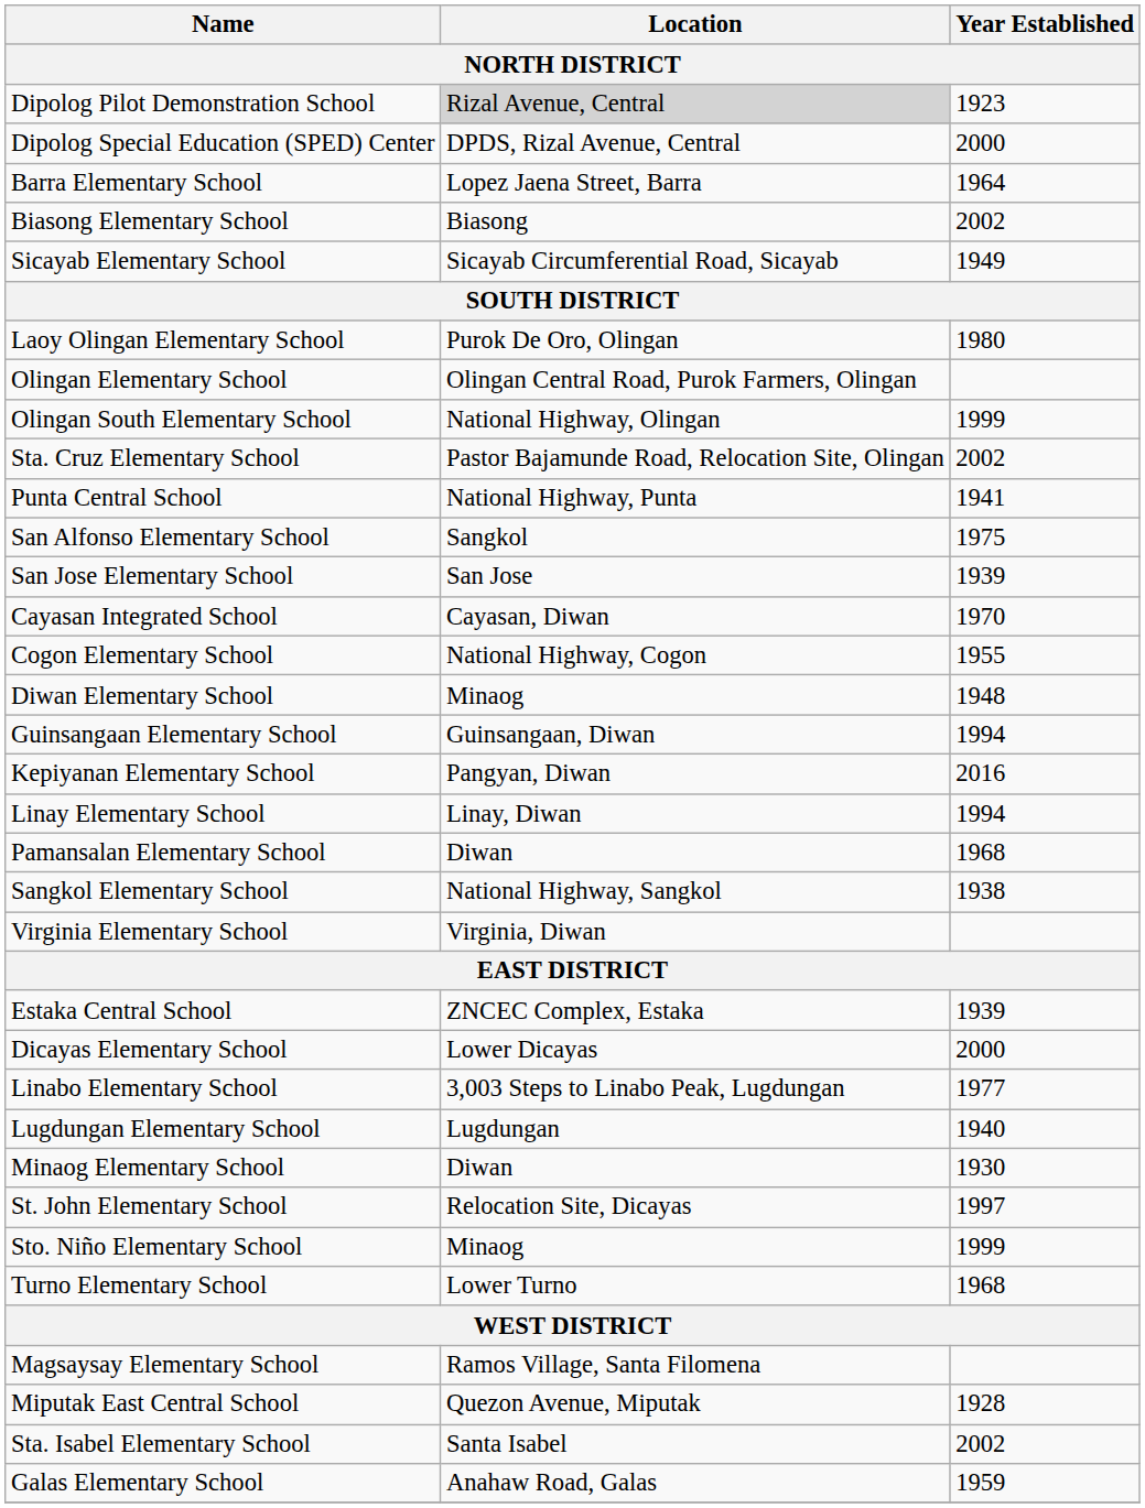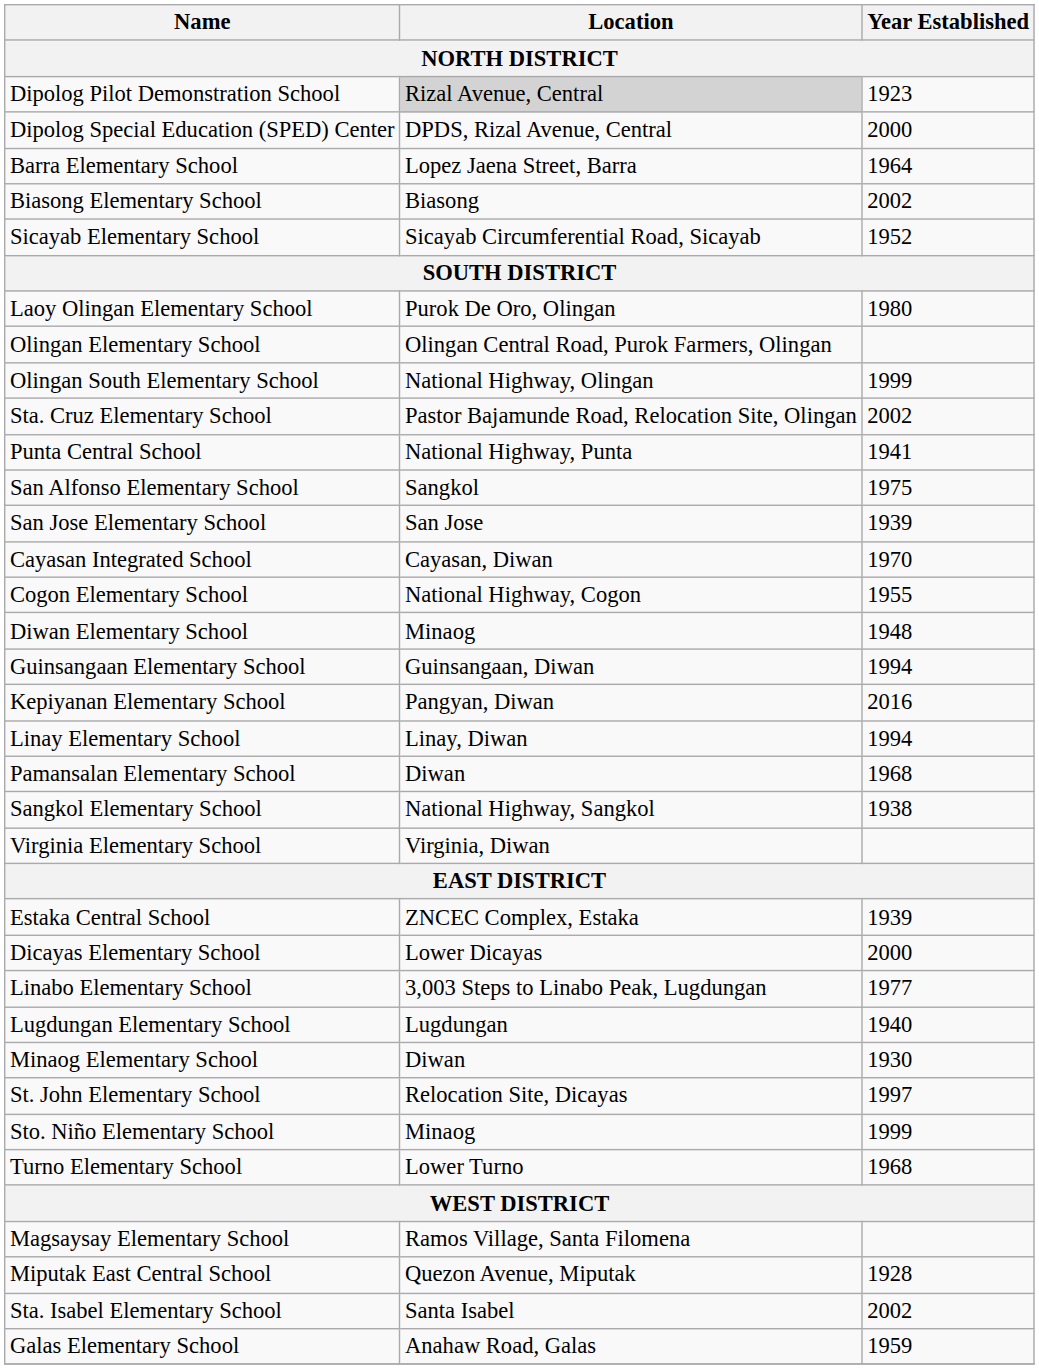 <table class="wikitable">
 <tr>
 <th>Name</th>
 <th>Location</th>
 <th>Year Established</th>
 </tr>
 <tr>
 <th colspan="3" scope="col">NORTH DISTRICT</th>
 </tr>
 <tr>
 <td>Dipolog Pilot Demonstration School</td>
 <td style="background: lightgrey;">Rizal Avenue, Central</td>
 <td>1923</td>
 </tr>
 <tr>
 <td>Dipolog Special Education (SPED) Center</td>
 <td>DPDS, Rizal Avenue, Central</td>
 <td>2000</td>
 </tr>
 <tr>
 <td>Barra Elementary School</td>
 <td>Lopez Jaena Street, Barra</td>
 <td>1964</td>
 </tr>
 <tr>
 <td>Biasong Elementary School</td>
 <td>Biasong</td>
 <td>2002</td>
 </tr>
 <tr>
 <td>Sicayab Elementary School</td>
 <td>Sicayab Circumferential Road, Sicayab</td>
-<td>1949</td>
+<td>1952</td>
 </tr>
 <tr>
 <th colspan="3" scope="col">SOUTH DISTRICT</th>
 </tr>
 <tr>
 <td>Laoy Olingan Elementary School</td>
 <td>Purok De Oro, Olingan</td>
 <td>1980</td>
 </tr>
 <tr>
 <td>Olingan Elementary School</td>
 <td>Olingan Central Road, Purok Farmers, Olingan</td>
 <td></td>
 </tr>
 <tr>
 <td>Olingan South Elementary School</td>
 <td>National Highway, Olingan</td>
 <td>1999</td>
 </tr>
 <tr>
 <td>Sta. Cruz Elementary School</td>
 <td>Pastor Bajamunde Road, Relocation Site, Olingan</td>
 <td>2002</td>
 </tr>
 <tr>
 <td>Punta Central School</td>
 <td>National Highway, Punta</td>
 <td>1941</td>
 </tr>
 <tr>
 <td>San Alfonso Elementary School</td>
 <td>Sangkol</td>
 <td>1975</td>
 </tr>
 <tr>
 <td>San Jose Elementary School</td>
 <td>San Jose</td>
 <td>1939</td>
 </tr>
 <tr>
 <td>Cayasan Integrated School</td>
 <td>Cayasan, Diwan</td>
 <td>1970</td>
 </tr>
 <tr>
 <td>Cogon Elementary School</td>
 <td>National Highway, Cogon</td>
 <td>1955</td>
 </tr>
 <tr>
 <td>Diwan Elementary School</td>
 <td>Minaog</td>
 <td>1948</td>
 </tr>
 <tr>
 <td>Guinsangaan Elementary School</td>
 <td>Guinsangaan, Diwan</td>
 <td>1994</td>
 </tr>
 <tr>
 <td>Kepiyanan Elementary School</td>
 <td>Pangyan, Diwan</td>
 <td>2016</td>
 </tr>
 <tr>
 <td>Linay Elementary School</td>
 <td>Linay, Diwan</td>
 <td>1994</td>
 </tr>
 <tr>
 <td>Pamansalan Elementary School</td>
 <td>Diwan</td>
 <td>1968</td>
 </tr>
 <tr>
 <td>Sangkol Elementary School<br></td>
 <td>National Highway, Sangkol</td>
 <td>1938</td>
 </tr>
 <tr>
 <td>Virginia Elementary School</td>
 <td>Virginia, Diwan</td>
 <td></td>
 </tr>
 <tr>
 <th colspan="3" scope="col">EAST DISTRICT</th>
 </tr>
 <tr>
 <td>Estaka Central School</td>
 <td>ZNCEC Complex, Estaka</td>
 <td>1939</td>
 </tr>
 <tr>
 <td>Dicayas Elementary School</td>
 <td>Lower Dicayas</td>
 <td>2000</td>
 </tr>
 <tr>
 <td>Linabo Elementary School</td>
 <td>3,003 Steps to Linabo Peak, Lugdungan</td>
 <td>1977</td>
 </tr>
 <tr>
 <td>Lugdungan Elementary School</td>
 <td>Lugdungan</td>
 <td>1940</td>
 </tr>
 <tr>
 <td>Minaog Elementary School</td>
 <td>Diwan</td>
 <td>1930</td>
 </tr>
 <tr>
 <td>St. John Elementary School</td>
 <td>Relocation Site, Dicayas</td>
 <td>1997</td>
 </tr>
 <tr>
 <td>Sto. Niño Elementary School</td>
 <td>Minaog</td>
 <td>1999</td>
 </tr>
 <tr>
 <td>Turno Elementary School</td>
 <td>Lower Turno</td>
 <td>1968</td>
 </tr>
 <tr>
 <th colspan="3" scope="col">WEST DISTRICT</th>
 </tr>
 <tr>
 <td>Magsaysay Elementary School</td>
 <td>Ramos Village, Santa Filomena</td>
 <td></td>
 </tr>
 <tr>
 <td>Miputak East Central School</td>
 <td>Quezon Avenue, Miputak</td>
 <td>1928</td>
 </tr>
 <tr>
 <td>Sta. Isabel Elementary School</td>
 <td>Santa Isabel</td>
 <td>2002</td>
 </tr>
 <tr>
 <td>Galas Elementary School</td>
 <td>Anahaw Road, Galas</td>
 <td>1959</td>
 </tr>
 <tr>
 </tr>
 </table>
